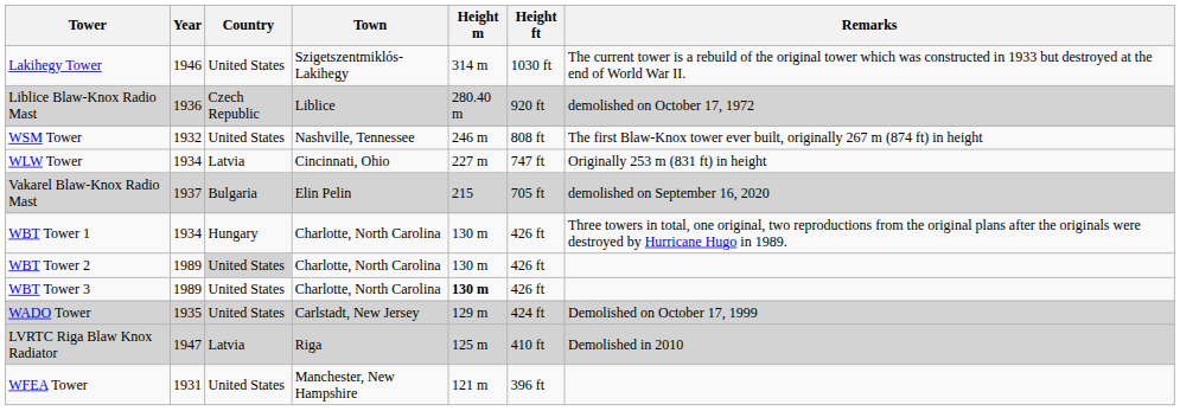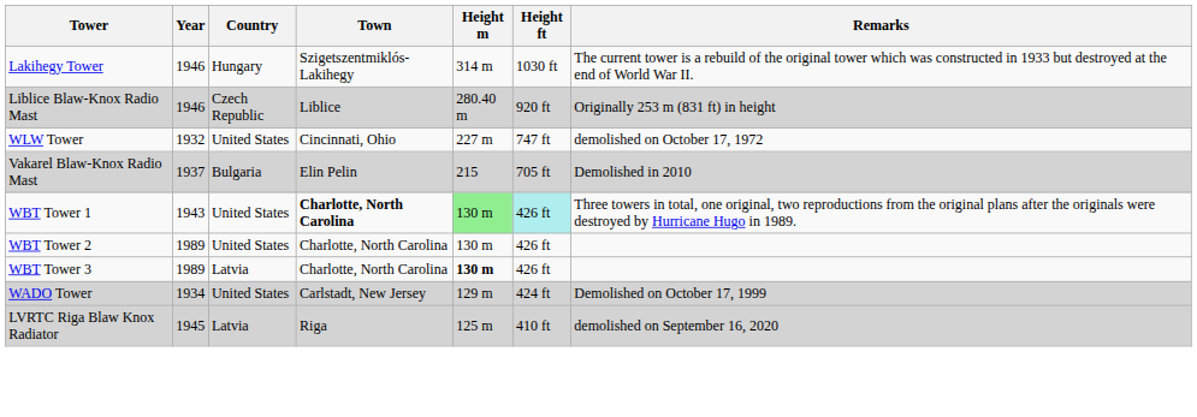 <table class="wikitable sortable" style="font-size:95%;">
 <tr>
 <th>Tower</th>
 <th>Year</th>
 <th>Country</th>
 <th>Town</th>
 <th>Height m</th>
 <th>Height ft</th>
 <th>Remarks</th>
 </tr>
 <tr>
 <td><a href='#'>Lakihegy Tower</a></td>
 <td>1946</td>
-<td>United States</td>
+<td>Hungary</td>
 <td>Szigetszentmiklós-Lakihegy</td>
 <td>314 m</td>
 <td>1030 ft</td>
 <td>The current tower is a rebuild of the original tower which was constructed in 1933 but destroyed at the end of World War II.</td>
 </tr>
 <tr style="background:#d3d3d3;">
 <td>Liblice Blaw-Knox Radio Mast</td>
-<td>1936</td>
+<td>1946</td>
 <td>Czech Republic</td>
 <td>Liblice</td>
 <td>280.40 m</td>
 <td>920 ft</td>
-<td>demolished on October 17, 1972</td>
-</tr>
-<tr>
-<td><a href='#'>WSM</a> Tower</td>
-<td>1932</td>
-<td>United States</td>
-<td>Nashville, Tennessee</td>
-<td>246 m</td>
-<td>808 ft</td>
-<td>The first Blaw-Knox tower ever built, originally 267 m (874 ft) in height</td>
+<td>Originally 253 m (831 ft) in height</td>
 </tr>
 <tr>
 <td><a href='#'>WLW</a> Tower</td>
-<td>1934</td>
-<td>Latvia</td>
+<td>1932</td>
+<td>United States</td>
 <td>Cincinnati, Ohio</td>
 <td>227 m</td>
 <td>747 ft</td>
-<td>Originally 253 m (831 ft) in height</td>
+<td>demolished on October 17, 1972</td>
 </tr>
 <tr style="background:#d3d3d3;">
 <td>Vakarel Blaw-Knox Radio Mast</td>
 <td>1937</td>
 <td>Bulgaria</td>
 <td>Elin Pelin</td>
 <td>215</td>
 <td>705 ft</td>
-<td>demolished on September 16, 2020</td>
+<td>Demolished in 2010</td>
 </tr>
 <tr>
 <td><a href='#'>WBT</a> Tower 1</td>
-<td>1934</td>
-<td>Hungary</td>
-<td>Charlotte, North Carolina</td>
-<td>130 m</td>
-<td>426 ft</td>
+<td>1943</td>
+<td>United States</td>
+<td><strong>Charlotte, North Carolina</strong></td>
+<td style="background: lightgreen;">130 m</td>
+<td style="background: paleturquoise;">426 ft</td>
 <td>Three towers in total, one original, two reproductions from the original plans after the originals were destroyed by <a href='#'>Hurricane Hugo</a> in 1989.</td>
 </tr>
 <tr>
 <td><a href='#'>WBT</a> Tower 2</td>
 <td>1989</td>
-<td style="background: lightgrey;">United States</td>
+<td>United States</td>
 <td>Charlotte, North Carolina</td>
 <td>130 m</td>
 <td>426 ft</td>
 <td></td>
 </tr>
 <tr>
 <td><a href='#'>WBT</a> Tower 3</td>
 <td>1989</td>
-<td>United States</td>
+<td>Latvia</td>
 <td>Charlotte, North Carolina</td>
 <td><strong>130 m</strong></td>
 <td>426 ft</td>
 <td></td>
 </tr>
 <tr style="background:#d3d3d3;">
 <td><a href='#'>WADO</a> Tower</td>
-<td>1935</td>
+<td>1934</td>
 <td>United States</td>
 <td>Carlstadt, New Jersey</td>
 <td>129 m</td>
 <td>424 ft</td>
 <td>Demolished on October 17, 1999</td>
 </tr>
 <tr style="background:#d3d3d3;">
 <td>LVRTC Riga Blaw Knox Radiator</td>
-<td>1947</td>
+<td>1945</td>
 <td>Latvia</td>
 <td>Riga</td>
 <td>125 m</td>
 <td>410 ft</td>
-<td>Demolished in 2010</td>
-</tr>
-<tr>
-<td><a href='#'>WFEA</a> Tower</td>
-<td>1931</td>
-<td>United States</td>
-<td>Manchester, New Hampshire</td>
-<td>121 m</td>
-<td>396 ft</td>
-<td></td>
+<td>demolished on September 16, 2020</td>
 </tr>
 </table>
